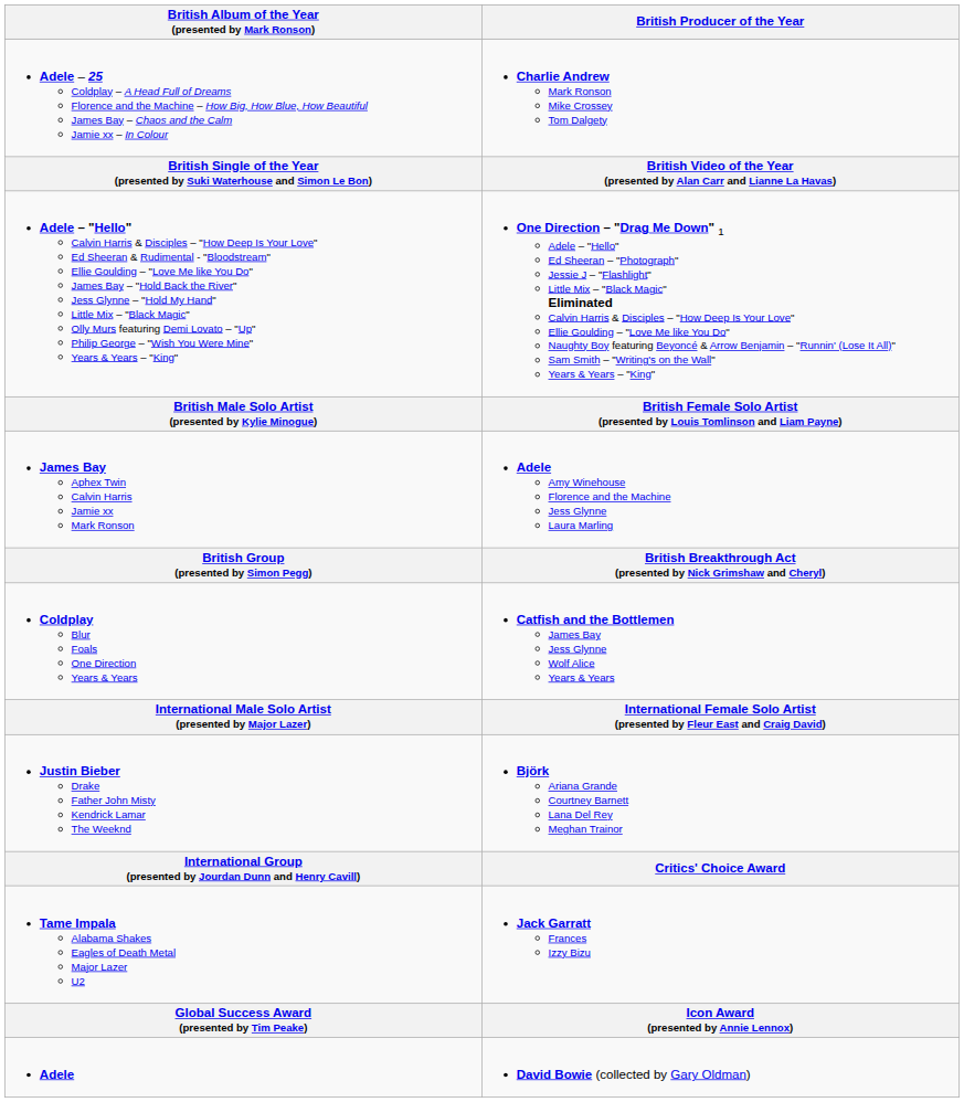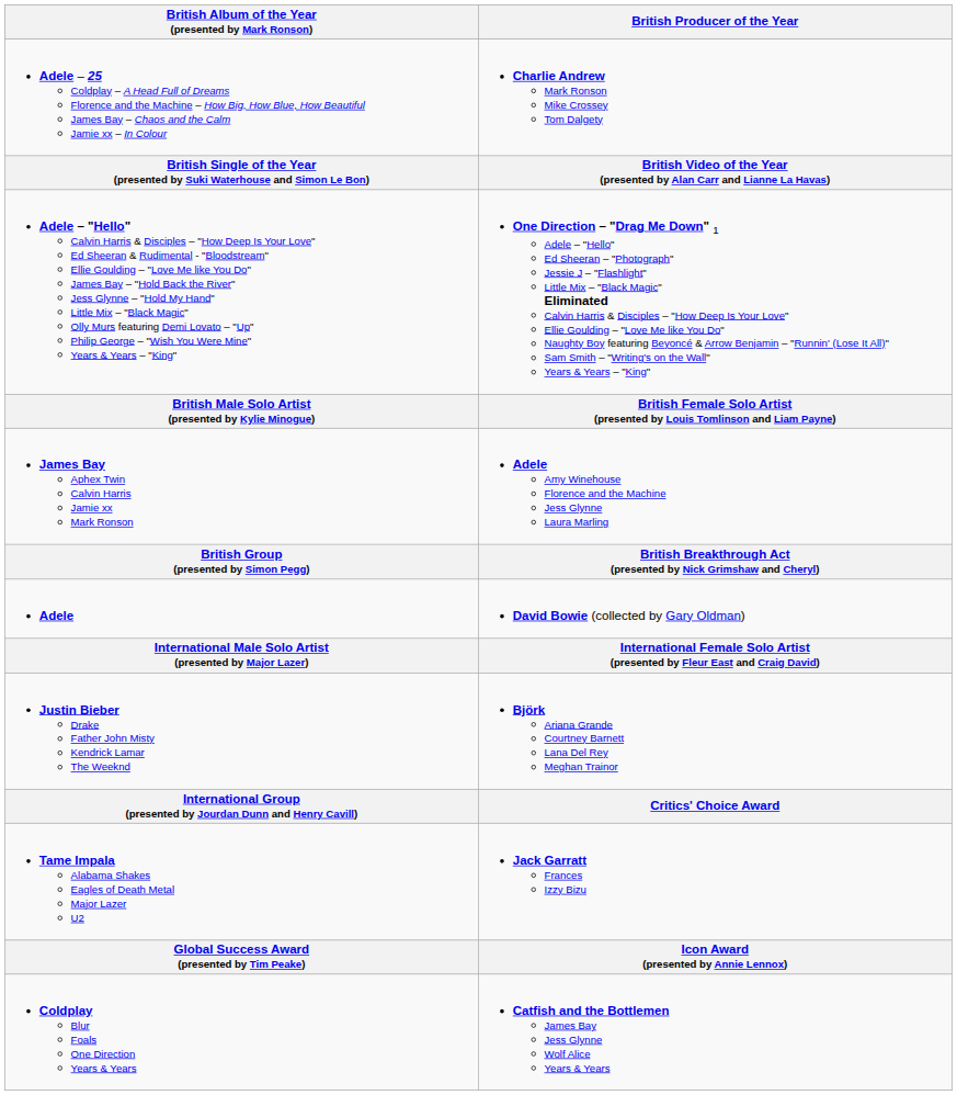 <table class="wikitable" style="width:95%">
 <tr bgcolor="#bebebe">
 <th width="50%"><a href='#'>British Album of the Year</a><br><small>(presented by <a href='#'>Mark Ronson</a>)</small></th>
 <th width="50%"><a href='#'>British Producer of the Year</a></th>
 </tr>
 <tr>
 <td valign="top"><br><ul><li><strong><a href='#'>Adele</a></strong> – <strong><em><a href='#'>25</a></em></strong><ul><li><small><a href='#'>Coldplay</a> – <em><a href='#'>A Head Full of Dreams</a></em></small></li><li><small><a href='#'>Florence and the Machine</a> – <em><a href='#'>How Big, How Blue, How Beautiful</a></em></small></li><li><small><a href='#'>James Bay</a> – <em><a href='#'>Chaos and the Calm</a></em></small></li><li><small><a href='#'>Jamie xx</a> – <em><a href='#'>In Colour</a></em></small></li></ul></li></ul></td>
 <td valign="top"><br><ul><li><strong><a href='#'>Charlie Andrew</a></strong><ul><li><small><a href='#'>Mark Ronson</a></small></li><li><small><a href='#'>Mike Crossey</a></small></li><li><small><a href='#'>Tom Dalgety</a></small></li></ul></li></ul></td>
 </tr>
 <tr>
 <th width="50%"><a href='#'>British Single of the Year</a><br><small>(presented by <a href='#'>Suki Waterhouse</a> and <a href='#'>Simon Le Bon</a>)</small></th>
 <th width="50%"><a href='#'>British Video of the Year</a><br><small>(presented by <a href='#'>Alan Carr</a> and <a href='#'>Lianne La Havas</a>)</small></th>
 </tr>
 <tr>
 <td valign="top"><br><ul><li><strong><a href='#'>Adele</a> – "<a href='#'>Hello</a>"</strong><ul><li><small><a href='#'>Calvin Harris</a> & <a href='#'>Disciples</a> – "<a href='#'>How Deep Is Your Love</a>"</small></li><li><small><a href='#'>Ed Sheeran</a> & <a href='#'>Rudimental</a> - "<a href='#'>Bloodstream</a>"</small></li><li><small><a href='#'>Ellie Goulding</a> – "<a href='#'>Love Me like You Do</a>"</small></li><li><small><a href='#'>James Bay</a> – "<a href='#'>Hold Back the River</a>"</small></li><li><small><a href='#'>Jess Glynne</a> – "<a href='#'>Hold My Hand</a>"</small></li><li><small><a href='#'>Little Mix</a> – "<a href='#'>Black Magic</a>"</small></li><li><small><a href='#'>Olly Murs</a> featuring  <a href='#'>Demi Lovato</a> – "<a href='#'>Up</a>"</small></li><li><small><a href='#'>Philip George</a> – "<a href='#'>Wish You Were Mine</a>"</small></li><li><small><a href='#'>Years & Years</a> – "<a href='#'>King</a>"</small></li></ul></li></ul></td>
 <td valign="top"><br><ul><li><strong><a href='#'>One Direction</a> – "<a href='#'>Drag Me Down</a>"</strong> <sub>1</sub><ul><li><small><a href='#'>Adele</a> – "<a href='#'>Hello</a>"</small></li><li><small><a href='#'>Ed Sheeran</a> – "<a href='#'>Photograph</a>"</small></li><li><small><a href='#'>Jessie J</a> – "<a href='#'>Flashlight</a>"</small></li><li><small><a href='#'>Little Mix</a> – "<a href='#'>Black Magic</a>"</small><br><strong>Eliminated</strong></li><li><small><a href='#'>Calvin Harris</a> & <a href='#'>Disciples</a> – "<a href='#'>How Deep Is Your Love</a>"</small></li><li><small><a href='#'>Ellie Goulding</a> – "<a href='#'>Love Me like You Do</a>"</small></li><li><small><a href='#'>Naughty Boy</a> featuring <a href='#'>Beyoncé</a> & <a href='#'>Arrow Benjamin</a> – "<a href='#'>Runnin' (Lose It All)</a>"</small></li><li><small><a href='#'>Sam Smith</a> – "<a href='#'>Writing's on the Wall</a>"</small></li><li><small><a href='#'>Years & Years</a> – "<a href='#'>King</a>"</small></li></ul></li></ul></td>
 </tr>
 <tr>
 <th width="50%"><a href='#'>British Male Solo Artist</a><br><small>(presented by <a href='#'>Kylie Minogue</a>)</small></th>
 <th width="50%"><a href='#'>British Female Solo Artist</a><br><small>(presented by <a href='#'>Louis Tomlinson</a> and <a href='#'>Liam Payne</a>)</small></th>
 </tr>
 <tr>
 <td valign="top"><br><ul><li><strong><a href='#'>James Bay</a></strong><ul><li><small><a href='#'>Aphex Twin</a></small></li><li><small><a href='#'>Calvin Harris</a></small></li><li><small><a href='#'>Jamie xx</a></small></li><li><small><a href='#'>Mark Ronson</a></small></li></ul></li></ul></td>
 <td valign="top"><br><ul><li><strong><a href='#'>Adele</a></strong><ul><li><small><a href='#'>Amy Winehouse</a></small></li><li><small><a href='#'>Florence and the Machine</a></small></li><li><small><a href='#'>Jess Glynne</a></small></li><li><small><a href='#'>Laura Marling</a></small></li></ul></li></ul></td>
 </tr>
 <tr>
 <th width="50%"><a href='#'>British Group</a><br><small>(presented by <a href='#'>Simon Pegg</a>)</small></th>
 <th width="50%"><a href='#'>British Breakthrough Act</a><br><small>(presented by <a href='#'>Nick Grimshaw</a> and <a href='#'>Cheryl</a>)</small></th>
 </tr>
 <tr>
-<td valign="top"><br><ul><li><strong><a href='#'>Coldplay</a></strong><ul><li><small><a href='#'>Blur</a></small></li><li><small><a href='#'>Foals</a></small></li><li><small><a href='#'>One Direction</a></small></li><li><small><a href='#'>Years & Years</a></small></li></ul></li></ul></td>
-<td valign="top"><br><ul><li><strong><a href='#'>Catfish and the Bottlemen</a></strong><ul><li><small><a href='#'>James Bay</a></small></li><li><small><a href='#'>Jess Glynne</a></small></li><li><small><a href='#'>Wolf Alice</a></small></li><li><small><a href='#'>Years & Years</a></small></li></ul></li></ul></td>
+<td valign="top"><br><ul><li><strong><a href='#'>Adele</a></strong></li></ul></td>
+<td valign="top"><br><ul><li><strong><a href='#'>David Bowie</a></strong> (collected by <a href='#'>Gary Oldman</a>)</li></ul></td>
 </tr>
 <tr>
 <th width="50%"><a href='#'>International Male Solo Artist</a><br><small>(presented by <a href='#'>Major Lazer</a>)</small></th>
 <th width="50%"><a href='#'>International Female Solo Artist</a><br><small>(presented by <a href='#'>Fleur East</a> and <a href='#'>Craig David</a>)</small></th>
 </tr>
 <tr>
 <td valign="top"><br><ul><li><strong><a href='#'>Justin Bieber</a></strong><ul><li><small><a href='#'>Drake</a></small></li><li><small><a href='#'>Father John Misty</a></small></li><li><small><a href='#'>Kendrick Lamar</a></small></li><li><small><a href='#'>The Weeknd</a></small></li></ul></li></ul></td>
 <td valign="top"><br><ul><li><strong><a href='#'>Björk</a></strong><ul><li><small><a href='#'>Ariana Grande</a></small></li><li><small><a href='#'>Courtney Barnett</a></small></li><li><small><a href='#'>Lana Del Rey</a></small></li><li><small><a href='#'>Meghan Trainor</a></small></li></ul></li></ul></td>
 </tr>
 <tr>
 <th width="50%"><a href='#'>International Group</a><br><small>(presented by <a href='#'>Jourdan Dunn</a> and <a href='#'>Henry Cavill</a>)</small></th>
 <th width="50%"><a href='#'>Critics' Choice Award</a></th>
 </tr>
 <tr>
 <td valign="top"><br><ul><li><strong><a href='#'>Tame Impala</a></strong><ul><li><small><a href='#'>Alabama Shakes</a></small></li><li><small><a href='#'>Eagles of Death Metal</a></small></li><li><small><a href='#'>Major Lazer</a></small></li><li><small><a href='#'>U2</a></small></li></ul></li></ul></td>
 <td valign="top"><br><ul><li><strong><a href='#'>Jack Garratt</a></strong><ul><li><small><a href='#'>Frances</a></small></li><li><small><a href='#'>Izzy Bizu</a></small></li></ul></li></ul></td>
 </tr>
 <tr>
 <th width="50%"><a href='#'>Global Success Award</a><br><small>(presented by <a href='#'>Tim Peake</a>)</small></th>
 <th width="50%"><a href='#'>Icon Award</a><br><small>(presented by <a href='#'>Annie Lennox</a>)</small></th>
 </tr>
 <tr>
-<td valign="top"><br><ul><li><strong><a href='#'>Adele</a></strong></li></ul></td>
-<td valign="top"><br><ul><li><strong><a href='#'>David Bowie</a></strong> (collected by <a href='#'>Gary Oldman</a>)</li></ul></td>
+<td valign="top"><br><ul><li><strong><a href='#'>Coldplay</a></strong><ul><li><small><a href='#'>Blur</a></small></li><li><small><a href='#'>Foals</a></small></li><li><small><a href='#'>One Direction</a></small></li><li><small><a href='#'>Years & Years</a></small></li></ul></li></ul></td>
+<td valign="top"><br><ul><li><strong><a href='#'>Catfish and the Bottlemen</a></strong><ul><li><small><a href='#'>James Bay</a></small></li><li><small><a href='#'>Jess Glynne</a></small></li><li><small><a href='#'>Wolf Alice</a></small></li><li><small><a href='#'>Years & Years</a></small></li></ul></li></ul></td>
 </tr>
 </table>
